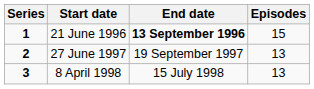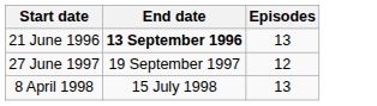 <table class="wikitable" style="text-align:center;">
 <tr>
-<th>Series</th>
 <th>Start date</th>
 <th>End date</th>
 <th>Episodes</th>
 </tr>
 <tr>
-<td><strong>1</strong></td>
 <td>21 June 1996</td>
 <td><strong>13 September 1996</strong></td>
-<td>15</td>
-</tr>
-<tr>
-<td><strong>2</strong></td>
-<td>27 June 1997</td>
-<td>19 September 1997</td>
 <td>13</td>
 </tr>
 <tr>
-<td><strong>3</strong></td>
+<td>27 June 1997</td>
+<td>19 September 1997</td>
+<td>12</td>
+</tr>
+<tr>
 <td>8 April 1998</td>
 <td>15 July 1998</td>
 <td>13</td>
 </tr>
 </table>
